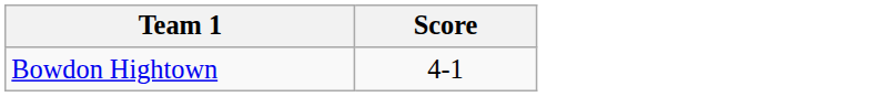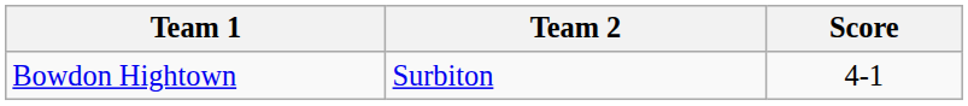 <table class="wikitable" style="font-size: 100%">
 <tr>
 <th width=200>Team 1</th>
+<th width=200>Team 2</th>
 <th width=100>Score</th>
 </tr>
 <tr>
 <td><a href='#'>Bowdon Hightown</a></td>
+<td><a href='#'>Surbiton</a></td>
 <td align=center>4-1</td>
 </tr>
 </table>
